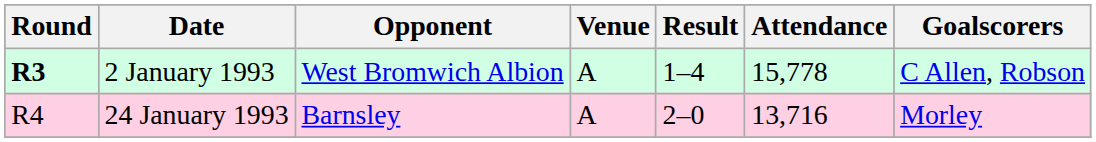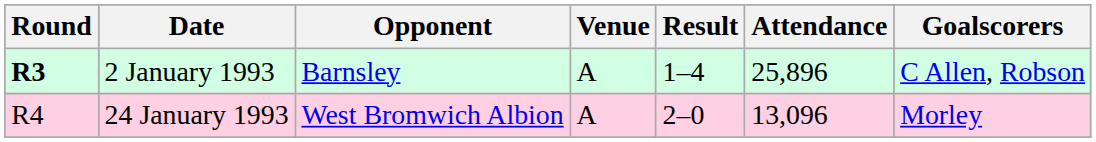 <table class="wikitable">
 <tr>
 <th>Round</th>
 <th>Date</th>
 <th>Opponent</th>
 <th>Venue</th>
 <th>Result</th>
 <th>Attendance</th>
 <th>Goalscorers</th>
 </tr>
 <tr style="background-color: #d0ffe3;">
 <td><strong>R3</strong></td>
 <td>2 January 1993</td>
-<td><a href='#'>West Bromwich Albion</a></td>
+<td><a href='#'>Barnsley</a></td>
 <td>A</td>
 <td>1–4</td>
-<td>15,778</td>
+<td>25,896</td>
 <td><a href='#'>C Allen</a>, <a href='#'>Robson</a></td>
 </tr>
 <tr style="background-color: #ffd0e3;">
 <td>R4</td>
 <td>24 January 1993</td>
-<td><a href='#'>Barnsley</a></td>
+<td><a href='#'>West Bromwich Albion</a></td>
 <td>A</td>
 <td>2–0</td>
-<td>13,716</td>
+<td>13,096</td>
 <td><a href='#'>Morley</a></td>
 </tr>
 </table>
